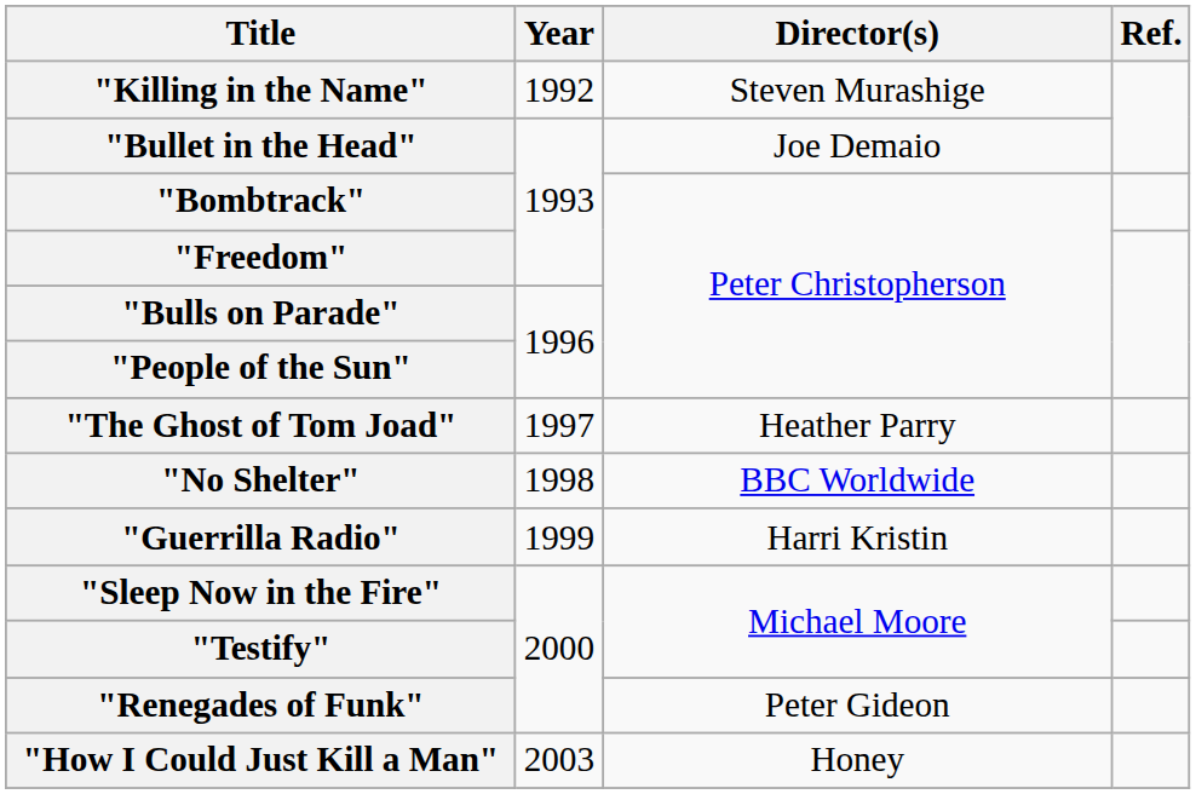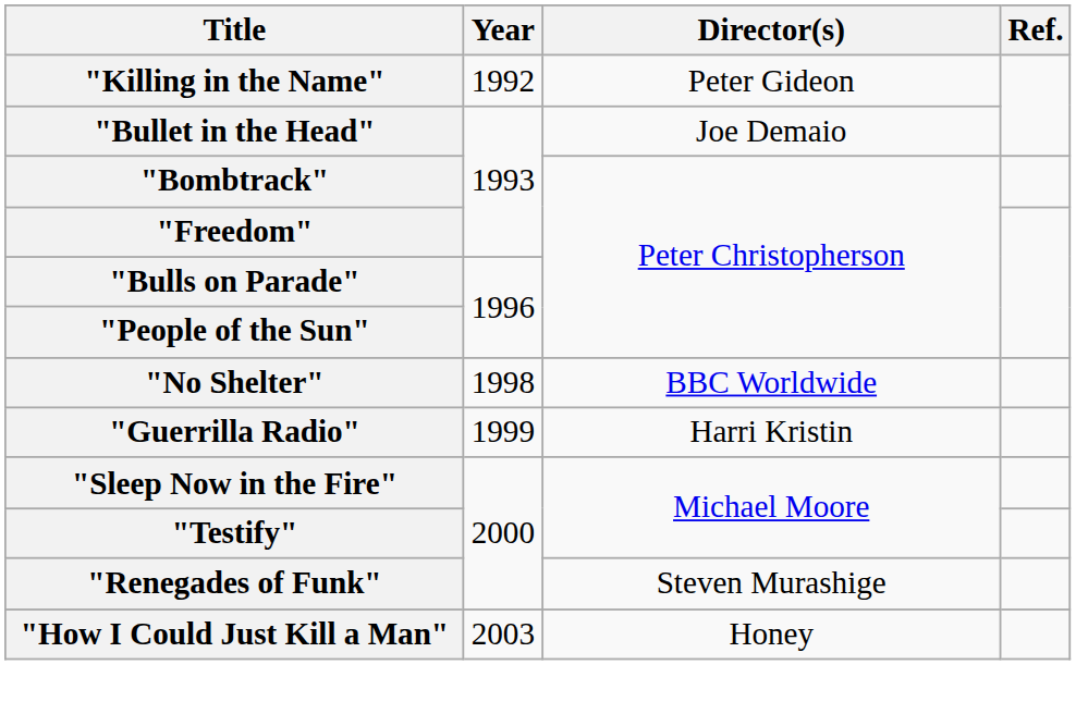 <table class="wikitable plainrowheaders" style="text-align:center;">
 <tr>
 <th scope="col" style="width:14em;">Title</th>
 <th scope="col">Year</th>
 <th scope="col" style="width:14em;">Director(s)</th>
 <th scope="col">Ref.</th>
 </tr>
 <tr>
 <th scope="row">"Killing in the Name"</th>
 <td>1992</td>
-<td>Steven Murashige</td>
+<td>Peter Gideon</td>
 <td rowspan="2"></td>
 </tr>
 <tr>
 <th scope="row">"Bullet in the Head"</th>
 <td rowspan="3">1993</td>
 <td>Joe Demaio</td>
 </tr>
 <tr>
 <th scope="row">"Bombtrack"</th>
 <td rowspan="4"><a href='#'>Peter Christopherson</a></td>
 <td></td>
 </tr>
 <tr>
 <th scope="row">"Freedom"</th>
 <td rowspan="3"></td>
 </tr>
 <tr>
 <th scope="row">"Bulls on Parade"</th>
 <td rowspan="2">1996</td>
 </tr>
 <tr>
 <th scope="row">"People of the Sun"</th>
-</tr>
-<tr>
-<th scope="row">"The Ghost of Tom Joad"</th>
-<td>1997</td>
-<td>Heather Parry</td>
-<td></td>
 </tr>
 <tr>
 <th scope="row">"No Shelter"</th>
 <td>1998</td>
 <td><a href='#'>BBC Worldwide</a></td>
 <td></td>
 </tr>
 <tr>
 <th scope="row">"Guerrilla Radio"</th>
 <td>1999</td>
 <td>Harri Kristin</td>
 <td></td>
 </tr>
 <tr>
 <th scope="row">"Sleep Now in the Fire"</th>
 <td rowspan="3">2000</td>
 <td rowspan="2"><a href='#'>Michael Moore</a></td>
 <td></td>
 </tr>
 <tr>
 <th scope="row">"Testify"</th>
 <td></td>
 </tr>
 <tr>
 <th scope="row">"Renegades of Funk"</th>
-<td>Peter Gideon</td>
+<td>Steven Murashige</td>
 <td></td>
 </tr>
 <tr>
 <th scope="row">"How I Could Just Kill a Man"</th>
 <td>2003</td>
 <td>Honey</td>
 <td></td>
 </tr>
 </table>
